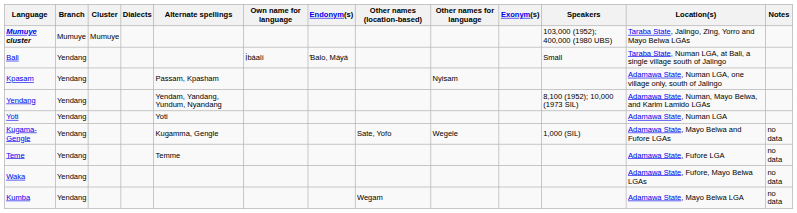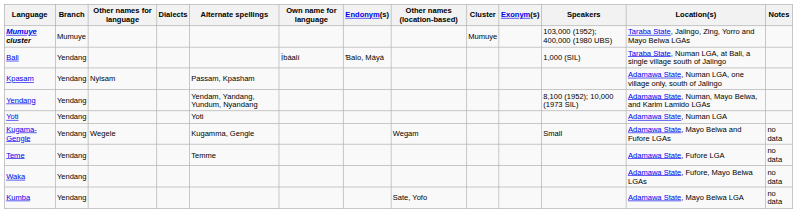 <table class="wikitable sortable" | style="font-size: 75%;" |>
 <tr>
 <th>Language</th>
 <th>Branch</th>
-<th>Cluster</th>
+<th>Other names for language</th>
 <th>Dialects</th>
 <th>Alternate spellings</th>
 <th>Own name for language</th>
 <th><a href='#'>Endonym</a>(s)</th>
 <th>Other names (location-based)</th>
-<th>Other names for language</th>
+<th>Cluster</th>
 <th><a href='#'>Exonym</a>(s)</th>
 <th>Speakers</th>
 <th>Location(s)</th>
 <th>Notes</th>
 </tr>
 <tr>
 <td><strong><em><a href='#'>Mumuye</a> cluster</em></strong></td>
 <td>Mumuye</td>
-<td>Mumuye</td>
 <td></td>
 <td></td>
 <td></td>
 <td></td>
 <td></td>
 <td></td>
+<td>Mumuye</td>
 <td></td>
 <td>103,000 (1952); 400,000 (1980 UBS)</td>
 <td><a href='#'>Taraba State</a>, Jalingo, Zing, Yorro and Mayo Belwa LGAs</td>
 <td></td>
 </tr>
 <tr>
 <td><a href='#'>Bali</a></td>
 <td>Yendang</td>
 <td></td>
 <td></td>
 <td></td>
 <td>Ị̀báalí</td>
 <td>Ɓalo, Máyá</td>
 <td></td>
 <td></td>
 <td></td>
-<td>Small</td>
+<td>1,000 (SIL)</td>
 <td><a href='#'>Taraba State</a>, Numan LGA, at Bali, a single village south of Jalingo</td>
 <td></td>
 </tr>
 <tr>
 <td><a href='#'>Kpasam</a></td>
 <td>Yendang</td>
-<td></td>
+<td>Nyisam</td>
 <td></td>
 <td>Passam, Kpasham</td>
 <td></td>
 <td></td>
 <td></td>
-<td>Nyisam</td>
+<td></td>
 <td></td>
 <td></td>
 <td><a href='#'>Adamawa State</a>, Numan LGA, one village only, south of Jalingo</td>
 <td></td>
 </tr>
 <tr>
 <td><a href='#'>Yendang</a></td>
 <td>Yendang</td>
 <td></td>
 <td></td>
 <td>Yendam, Yandang, Yundum, Nyandang</td>
 <td></td>
 <td></td>
 <td></td>
 <td></td>
 <td></td>
 <td>8,100 (1952); 10,000 (1973 SIL)</td>
 <td><a href='#'>Adamawa State</a>, Numan, Mayo Belwa, and Karim Lamido LGAs</td>
 <td></td>
 </tr>
 <tr>
 <td><a href='#'>Yoti</a></td>
 <td>Yendang</td>
 <td></td>
 <td></td>
 <td>Yoti</td>
 <td></td>
 <td></td>
 <td></td>
 <td></td>
 <td></td>
 <td></td>
 <td><a href='#'>Adamawa State</a>, Numan LGA</td>
 <td></td>
 </tr>
 <tr>
 <td><a href='#'>Kugama-Gengle</a></td>
 <td>Yendang</td>
-<td></td>
+<td>Wegele</td>
 <td></td>
 <td>Kugamma, Gengle</td>
 <td></td>
 <td></td>
-<td>Sate, Yofo</td>
-<td>Wegele</td>
+<td>Wegam</td>
 <td></td>
-<td>1,000 (SIL)</td>
+<td></td>
+<td>Small</td>
 <td><a href='#'>Adamawa State</a>, Mayo Belwa and Fufore LGAs</td>
 <td>no data</td>
 </tr>
 <tr>
 <td><a href='#'>Teme</a></td>
 <td>Yendang</td>
 <td></td>
 <td></td>
 <td>Temme</td>
 <td></td>
 <td></td>
 <td></td>
 <td></td>
 <td></td>
 <td></td>
 <td><a href='#'>Adamawa State</a>, Fufore LGA</td>
 <td>no data</td>
 </tr>
 <tr>
 <td><a href='#'>Waka</a></td>
 <td>Yendang</td>
 <td></td>
 <td></td>
 <td></td>
 <td></td>
 <td></td>
 <td></td>
 <td></td>
 <td></td>
 <td></td>
 <td><a href='#'>Adamawa State</a>, Fufore, Mayo Belwa LGAs</td>
 <td>no data</td>
 </tr>
 <tr>
 <td><a href='#'>Kumba</a></td>
 <td>Yendang</td>
 <td></td>
 <td></td>
 <td></td>
 <td></td>
 <td></td>
-<td>Wegam</td>
+<td>Sate, Yofo</td>
 <td></td>
 <td></td>
 <td></td>
 <td><a href='#'>Adamawa State</a>, Mayo Belwa LGA</td>
 <td>no data</td>
 </tr>
 </table>
